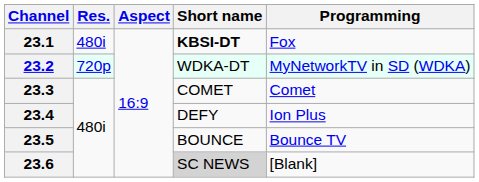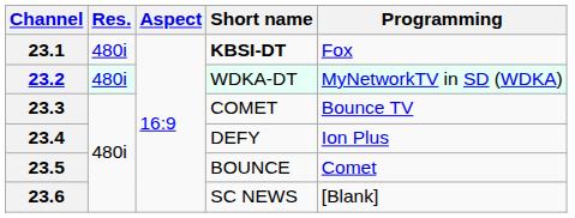 <table class="wikitable">
 <tr>
 <th scope="col"><a href='#'>Channel</a></th>
 <th scope="col"><a href='#'>Res.</a></th>
 <th scope="col"><a href='#'>Aspect</a></th>
 <th scope="col">Short name</th>
 <th scope="col">Programming</th>
 </tr>
 <tr>
 <th scope="row">23.1</th>
 <td><a href='#'>480i</a></td>
 <td rowspan=6><a href='#'>16:9</a></td>
 <td><strong>KBSI-DT</strong></td>
 <td><a href='#'>Fox</a></td>
 </tr>
 <tr style="background-color: #E6FFF7;">
 <th scope="row"><a href='#'>23.2</a></th>
-<td><a href='#'>720p</a></td>
+<td><a href='#'>480i</a></td>
 <td>WDKA-DT</td>
 <td><a href='#'>MyNetworkTV</a> in <a href='#'>SD</a> (<a href='#'>WDKA</a>)</td>
 </tr>
 <tr>
 <th scope="row">23.3</th>
 <td rowspan=4>480i</td>
 <td>COMET</td>
-<td><a href='#'>Comet</a></td>
+<td><a href='#'>Bounce TV</a></td>
 </tr>
 <tr>
 <th scope="row">23.4</th>
 <td>DEFY</td>
 <td><a href='#'>Ion Plus</a></td>
 </tr>
 <tr>
 <th scope="row">23.5</th>
 <td>BOUNCE</td>
-<td><a href='#'>Bounce TV</a></td>
+<td><a href='#'>Comet</a></td>
 </tr>
 <tr>
 <th scope="row">23.6</th>
-<td style="background: lightgrey;">SC NEWS</td>
+<td>SC NEWS</td>
 <td>[Blank]</td>
 </tr>
 </table>
